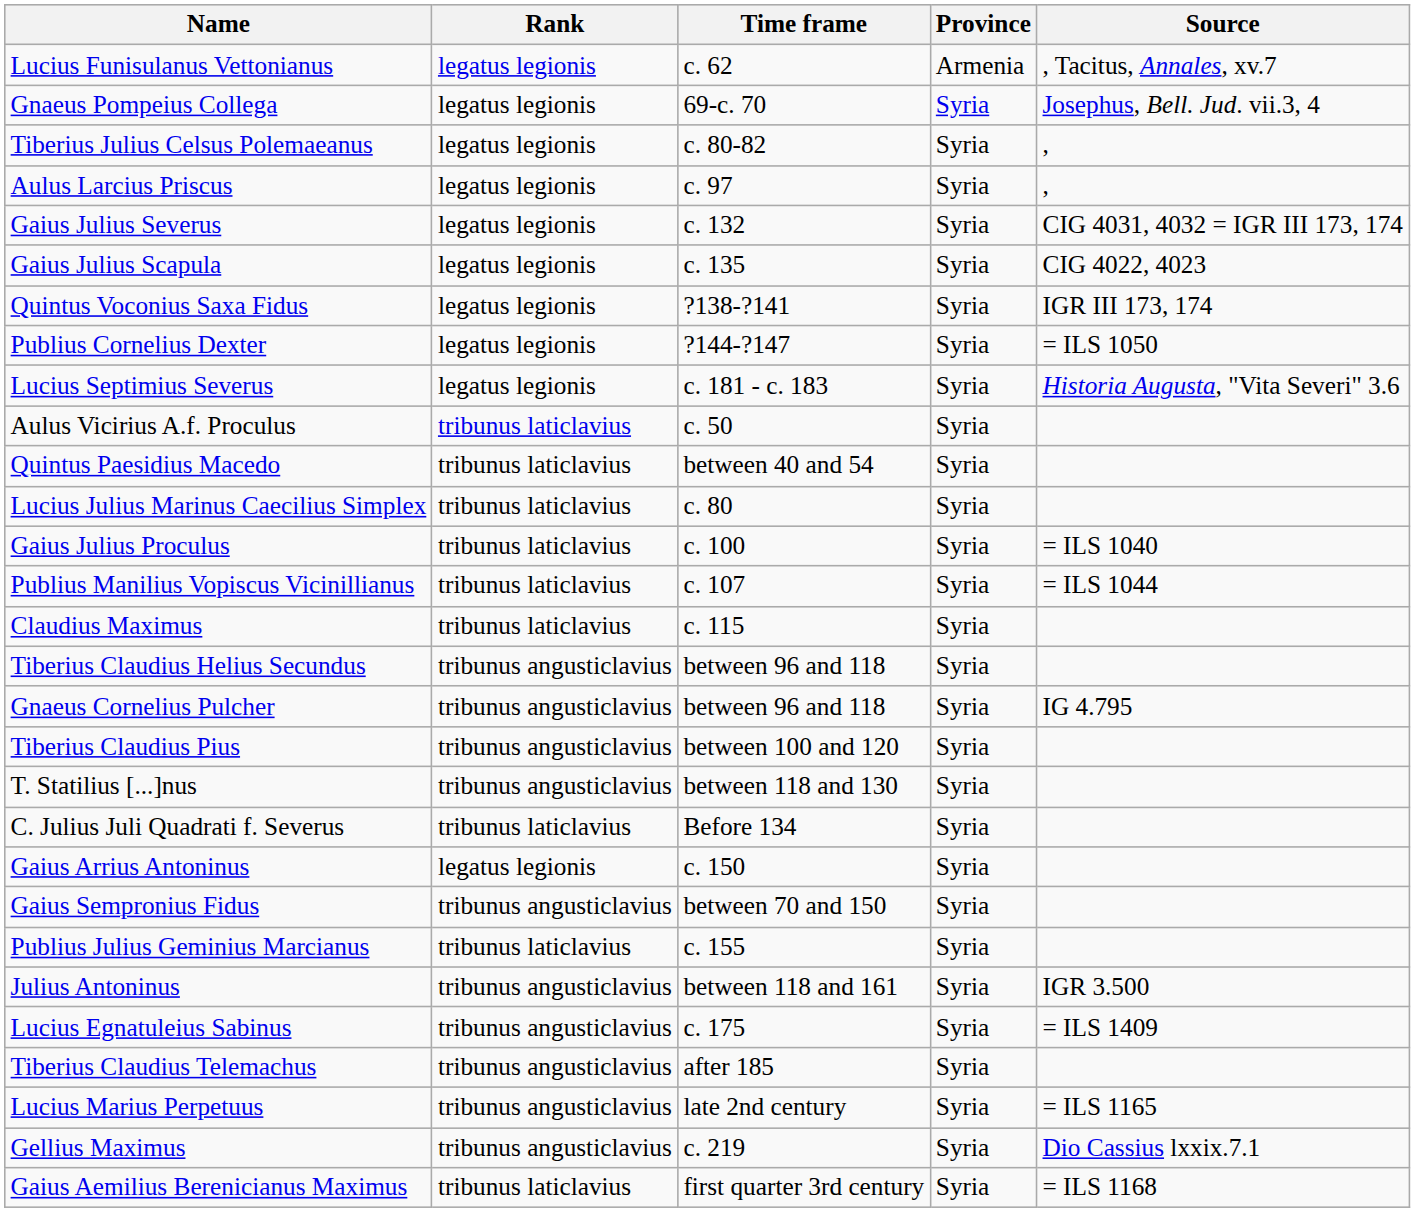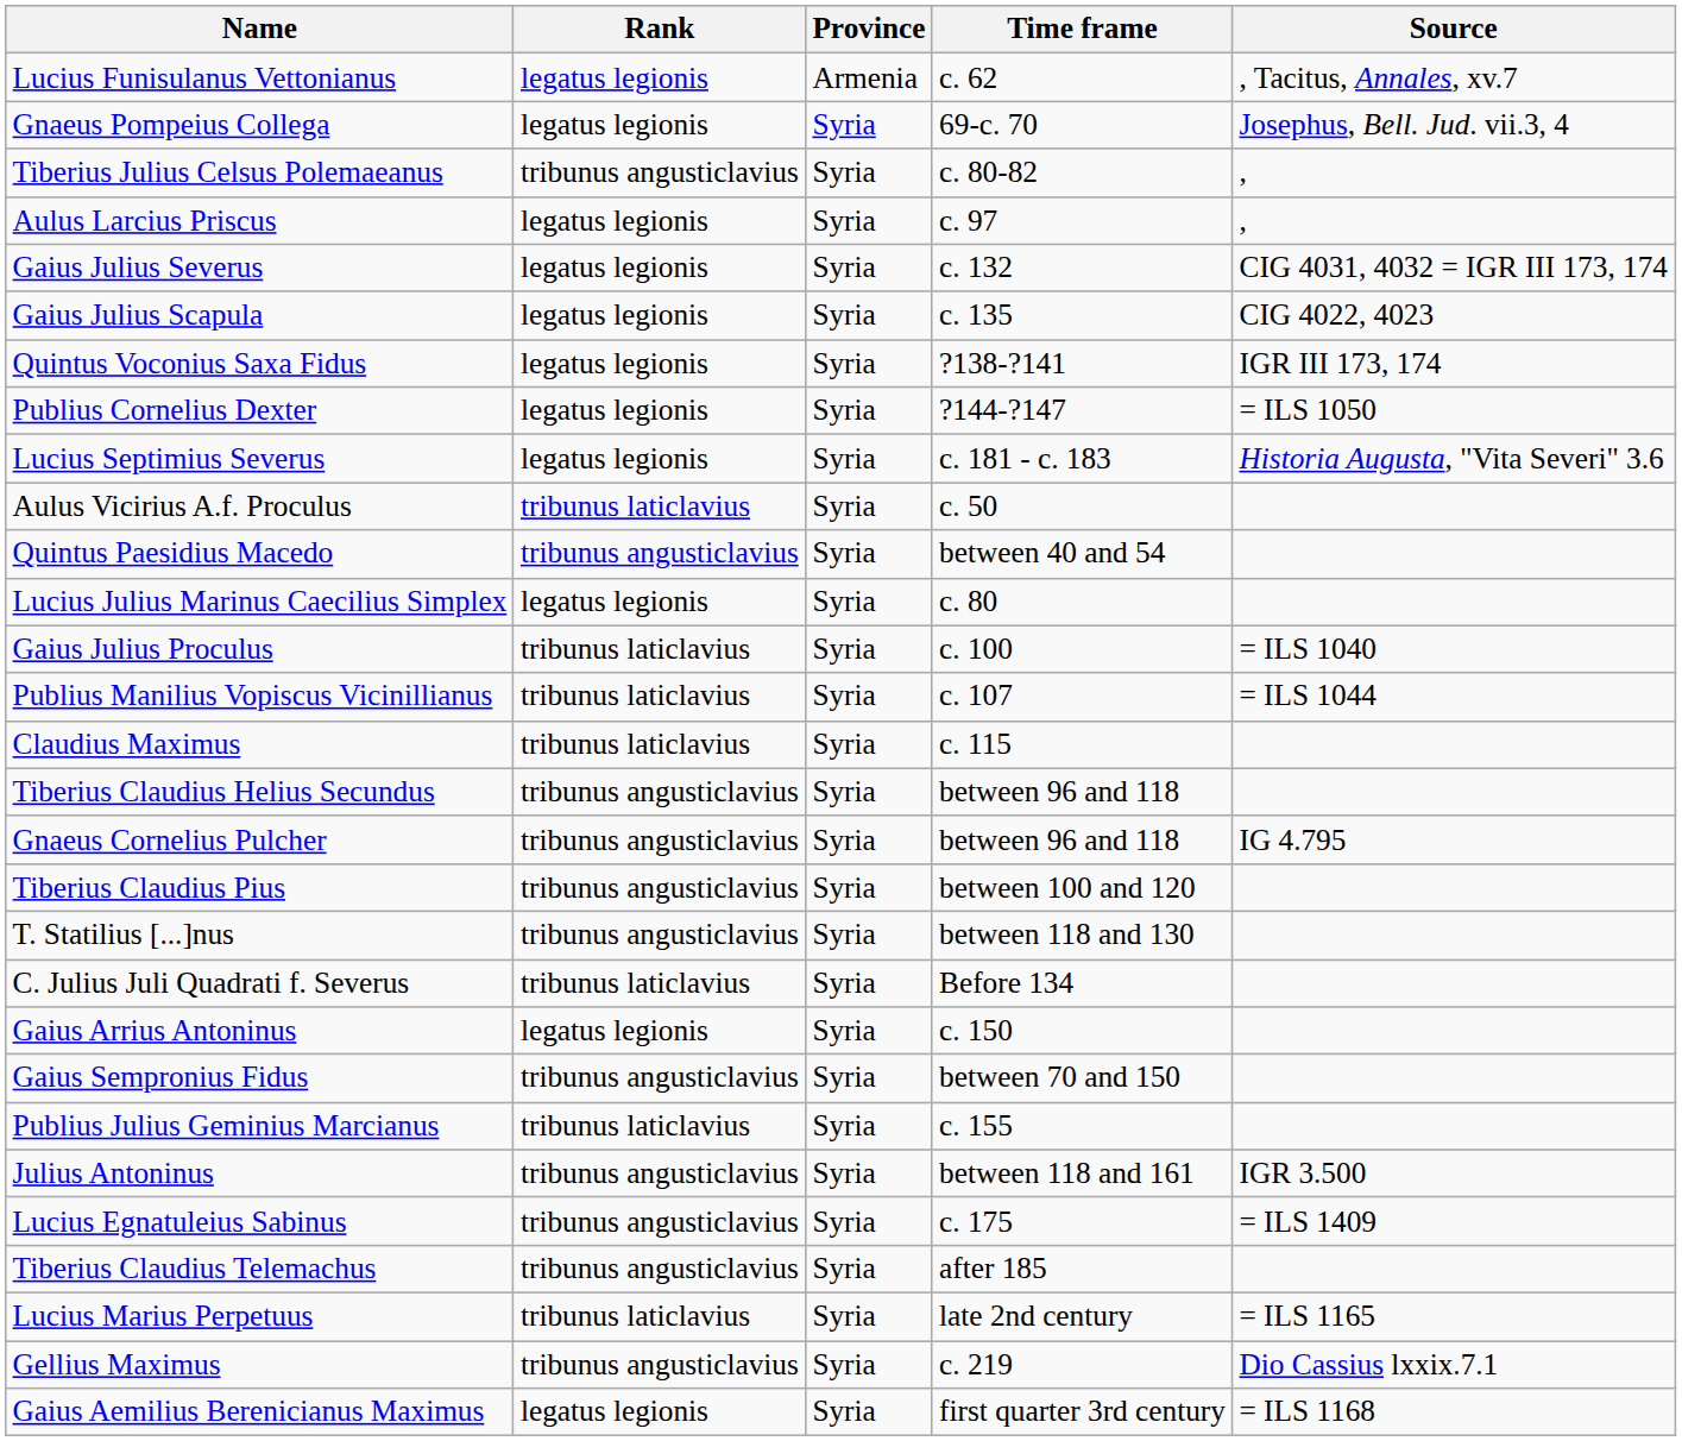 <table class="wikitable sortable">
 <tr style="vertical-align: top;">
 <th>Name</th>
 <th>Rank</th>
+<th>Province</th>
 <th>Time frame</th>
-<th>Province</th>
 <th>Source</th>
 </tr>
 <tr>
 <td><a href='#'>Lucius Funisulanus Vettonianus</a></td>
 <td><a href='#'>legatus legionis</a></td>
+<td>Armenia</td>
 <td>c. 62</td>
-<td>Armenia</td>
 <td>, Tacitus, <em><a href='#'>Annales</a></em>, xv.7</td>
 </tr>
 <tr>
 <td><a href='#'>Gnaeus Pompeius Collega</a></td>
 <td>legatus legionis</td>
+<td><a href='#'>Syria</a></td>
 <td>69-c. 70</td>
-<td><a href='#'>Syria</a></td>
 <td><a href='#'>Josephus</a>, <em>Bell. Jud</em>. vii.3, 4</td>
 </tr>
 <tr>
 <td><a href='#'>Tiberius Julius Celsus Polemaeanus</a></td>
-<td>legatus legionis</td>
+<td>tribunus angusticlavius</td>
+<td>Syria</td>
 <td>c. 80-82</td>
-<td>Syria</td>
 <td>, </td>
 </tr>
 <tr>
 <td><a href='#'>Aulus Larcius Priscus</a></td>
 <td>legatus legionis</td>
+<td>Syria</td>
 <td>c. 97</td>
-<td>Syria</td>
 <td>, </td>
 </tr>
 <tr>
 <td><a href='#'>Gaius Julius Severus</a></td>
 <td>legatus legionis</td>
+<td>Syria</td>
 <td>c. 132</td>
-<td>Syria</td>
 <td>CIG 4031, 4032 = IGR III 173, 174</td>
 </tr>
 <tr>
 <td><a href='#'>Gaius Julius Scapula</a></td>
 <td>legatus legionis</td>
+<td>Syria</td>
 <td>c. 135</td>
-<td>Syria</td>
 <td>CIG 4022, 4023</td>
 </tr>
 <tr>
 <td><a href='#'>Quintus Voconius Saxa Fidus</a></td>
 <td>legatus legionis</td>
+<td>Syria</td>
 <td>?138-?141</td>
-<td>Syria</td>
 <td>IGR III 173, 174</td>
 </tr>
 <tr>
 <td><a href='#'>Publius Cornelius Dexter</a></td>
 <td>legatus legionis</td>
+<td>Syria</td>
 <td>?144-?147</td>
-<td>Syria</td>
 <td> = ILS 1050</td>
 </tr>
 <tr>
 <td><a href='#'>Lucius Septimius Severus</a></td>
 <td>legatus legionis</td>
+<td>Syria</td>
 <td>c. 181 - c. 183</td>
-<td>Syria</td>
 <td><em><a href='#'>Historia Augusta</a></em>, "Vita Severi" 3.6</td>
 </tr>
 <tr>
 <td>Aulus Vicirius A.f. Proculus</td>
 <td><a href='#'>tribunus laticlavius</a></td>
+<td>Syria</td>
 <td>c. 50</td>
-<td>Syria</td>
 <td></td>
 </tr>
 <tr>
 <td><a href='#'>Quintus Paesidius Macedo</a></td>
-<td>tribunus laticlavius</td>
+<td><a href='#'>tribunus angusticlavius</a></td>
+<td>Syria</td>
 <td>between 40 and 54</td>
-<td>Syria</td>
 <td></td>
 </tr>
 <tr>
 <td><a href='#'>Lucius Julius Marinus Caecilius Simplex</a></td>
-<td>tribunus laticlavius</td>
+<td>legatus legionis</td>
+<td>Syria</td>
 <td>c. 80</td>
-<td>Syria</td>
 <td></td>
 </tr>
 <tr>
 <td><a href='#'>Gaius Julius Proculus</a></td>
 <td>tribunus laticlavius</td>
+<td>Syria</td>
 <td>c. 100</td>
-<td>Syria</td>
 <td> = ILS 1040</td>
 </tr>
 <tr>
 <td><a href='#'>Publius Manilius Vopiscus Vicinillianus</a></td>
 <td>tribunus laticlavius</td>
+<td>Syria</td>
 <td>c. 107</td>
-<td>Syria</td>
 <td> = ILS 1044</td>
 </tr>
 <tr>
 <td><a href='#'>Claudius Maximus</a></td>
 <td>tribunus laticlavius</td>
+<td>Syria</td>
 <td>c. 115</td>
-<td>Syria</td>
 <td></td>
 </tr>
 <tr>
 <td><a href='#'>Tiberius Claudius Helius Secundus</a></td>
 <td>tribunus angusticlavius</td>
+<td>Syria</td>
 <td>between 96 and 118</td>
-<td>Syria</td>
 <td></td>
 </tr>
 <tr>
 <td><a href='#'>Gnaeus Cornelius Pulcher</a></td>
 <td>tribunus angusticlavius</td>
+<td>Syria</td>
 <td>between 96 and 118</td>
-<td>Syria</td>
 <td>IG 4.795</td>
 </tr>
 <tr>
 <td><a href='#'>Tiberius Claudius Pius</a></td>
 <td>tribunus angusticlavius</td>
+<td>Syria</td>
 <td>between 100 and 120</td>
-<td>Syria</td>
 <td></td>
 </tr>
 <tr>
 <td>T. Statilius [...]nus</td>
 <td>tribunus angusticlavius</td>
+<td>Syria</td>
 <td>between 118 and 130</td>
-<td>Syria</td>
 <td></td>
 </tr>
 <tr>
 <td>C. Julius Juli Quadrati f. Severus</td>
 <td>tribunus laticlavius</td>
+<td>Syria</td>
 <td>Before 134</td>
-<td>Syria</td>
 <td></td>
 </tr>
 <tr>
 <td><a href='#'>Gaius Arrius Antoninus</a></td>
 <td>legatus legionis</td>
+<td>Syria</td>
 <td>c. 150</td>
-<td>Syria</td>
 <td></td>
 </tr>
 <tr>
 <td><a href='#'>Gaius Sempronius Fidus</a></td>
 <td>tribunus angusticlavius</td>
+<td>Syria</td>
 <td>between 70 and 150</td>
-<td>Syria</td>
 <td></td>
 </tr>
 <tr>
 <td><a href='#'>Publius Julius Geminius Marcianus</a></td>
 <td>tribunus laticlavius</td>
+<td>Syria</td>
 <td>c. 155</td>
-<td>Syria</td>
 <td></td>
 </tr>
 <tr>
 <td><a href='#'>Julius Antoninus</a></td>
 <td>tribunus angusticlavius</td>
+<td>Syria</td>
 <td>between 118 and 161</td>
-<td>Syria</td>
 <td>IGR 3.500</td>
 </tr>
 <tr>
 <td><a href='#'>Lucius Egnatuleius Sabinus</a></td>
 <td>tribunus angusticlavius</td>
+<td>Syria</td>
 <td>c. 175</td>
-<td>Syria</td>
 <td> = ILS 1409</td>
 </tr>
 <tr>
 <td><a href='#'>Tiberius Claudius Telemachus</a></td>
 <td>tribunus angusticlavius</td>
+<td>Syria</td>
 <td>after 185</td>
-<td>Syria</td>
 <td></td>
 </tr>
 <tr>
 <td><a href='#'>Lucius Marius Perpetuus</a></td>
-<td>tribunus angusticlavius</td>
+<td>tribunus laticlavius</td>
+<td>Syria</td>
 <td>late 2nd century</td>
-<td>Syria</td>
 <td> = ILS 1165</td>
 </tr>
 <tr>
 <td><a href='#'>Gellius Maximus</a></td>
 <td>tribunus angusticlavius</td>
+<td>Syria</td>
 <td>c. 219</td>
-<td>Syria</td>
 <td><a href='#'>Dio Cassius</a> lxxix.7.1</td>
 </tr>
 <tr>
 <td><a href='#'>Gaius Aemilius Berenicianus Maximus</a></td>
-<td>tribunus laticlavius</td>
+<td>legatus legionis</td>
+<td>Syria</td>
 <td>first quarter 3rd century</td>
-<td>Syria</td>
 <td> = ILS 1168</td>
 </tr>
 </table>
